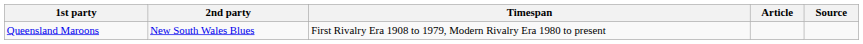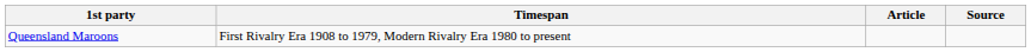 <table class="wikitable"  style="font-size:98%; width:98%;">
 <tr>
 <th>1st party</th>
-<th>2nd party</th>
 <th>Timespan</th>
 <th>Article</th>
 <th class="unsortable">Source</th>
 </tr>
 <tr>
 <td><a href='#'>Queensland Maroons</a></td>
-<td><a href='#'>New South Wales Blues</a></td>
 <td>First Rivalry Era 1908 to 1979, Modern Rivalry Era 1980 to present</td>
 <td></td>
 <td></td>
 </tr>
 </table>
